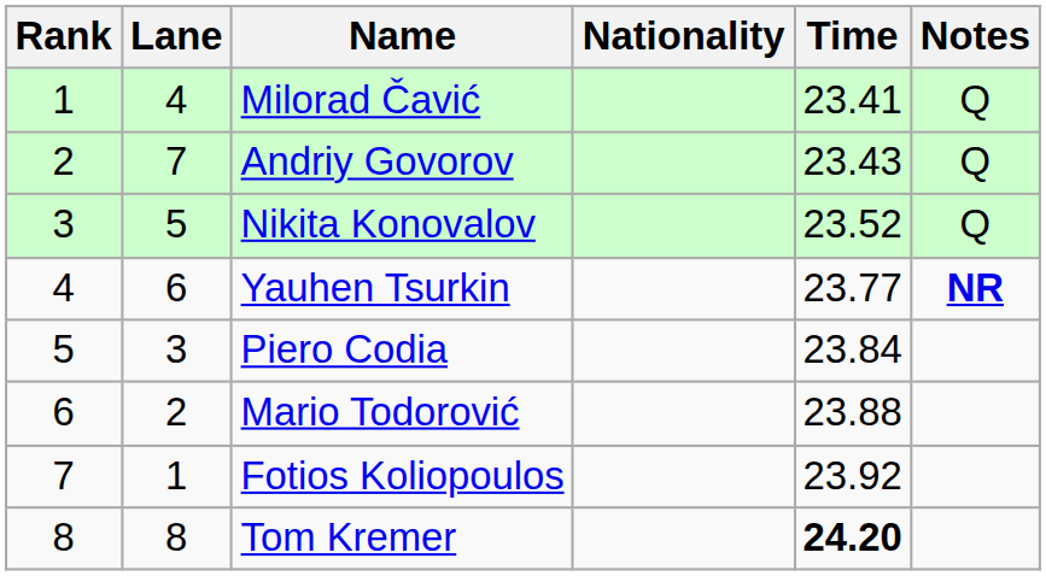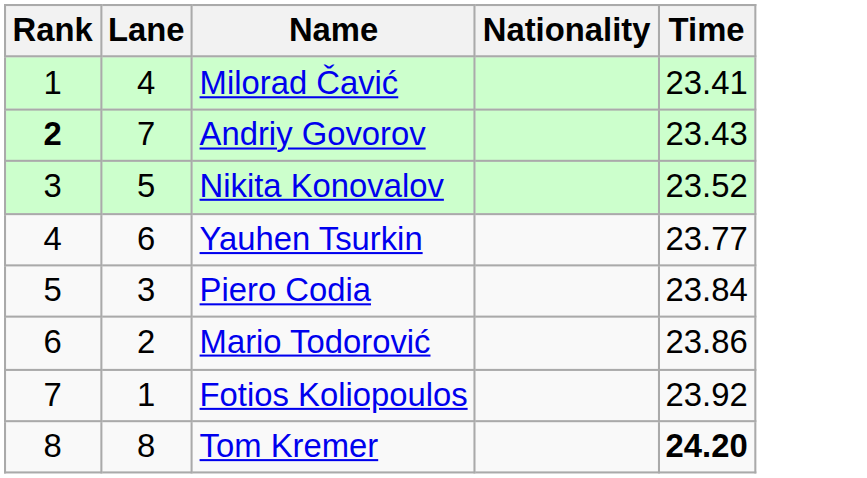 <table class="wikitable sortable" style="text-align:center">
 <tr>
 <th>Rank</th>
 <th>Lane</th>
 <th>Name</th>
 <th>Nationality</th>
 <th>Time</th>
-<th>Notes</th>
 </tr>
 <tr bgcolor=ccffcc>
 <td>1</td>
 <td>4</td>
 <td align=left><a href='#'>Milorad Čavić</a></td>
 <td align=left></td>
 <td>23.41</td>
-<td>Q</td>
 </tr>
 <tr bgcolor=ccffcc>
-<td>2</td>
+<td><strong>2</strong></td>
 <td>7</td>
 <td align=left><a href='#'>Andriy Govorov</a></td>
 <td align=left></td>
 <td>23.43</td>
-<td>Q</td>
 </tr>
 <tr bgcolor=ccffcc>
 <td>3</td>
 <td>5</td>
 <td align=left><a href='#'>Nikita Konovalov</a></td>
 <td align=left></td>
 <td>23.52</td>
-<td>Q</td>
 </tr>
 <tr>
 <td>4</td>
 <td>6</td>
 <td align=left><a href='#'>Yauhen Tsurkin</a></td>
 <td align=left></td>
 <td>23.77</td>
-<td><strong><a href='#'>NR</a></strong></td>
 </tr>
 <tr>
 <td>5</td>
 <td>3</td>
 <td align=left><a href='#'>Piero Codia</a></td>
 <td align=left></td>
 <td>23.84</td>
-<td></td>
 </tr>
 <tr>
 <td>6</td>
 <td>2</td>
 <td align=left><a href='#'>Mario Todorović</a></td>
 <td align=left></td>
-<td>23.88</td>
-<td></td>
+<td>23.86</td>
 </tr>
 <tr>
 <td>7</td>
 <td>1</td>
 <td align=left><a href='#'>Fotios Koliopoulos</a></td>
 <td align=left></td>
 <td>23.92</td>
-<td></td>
 </tr>
 <tr>
 <td>8</td>
 <td>8</td>
 <td align=left><a href='#'>Tom Kremer</a></td>
 <td align=left></td>
 <td><strong>24.20</strong></td>
-<td></td>
 </tr>
 </table>
